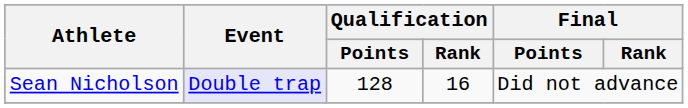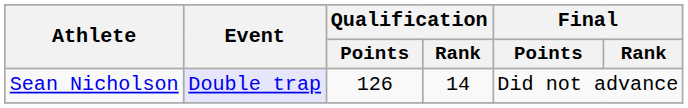 <table class="wikitable" style="font-size:90%;">
 <tr>
 <th rowspan=2>Athlete</th>
 <th rowspan=2>Event</th>
 <th colspan=2>Qualification</th>
 <th colspan=2>Final</th>
 </tr>
 <tr style="font-size:95%">
 <th>Points</th>
 <th>Rank</th>
 <th>Points</th>
 <th>Rank</th>
 </tr>
 <tr align=center>
 <td align=left><a href='#'>Sean Nicholson</a></td>
 <td align=left style="background: lavender;"><a href='#'>Double trap</a></td>
-<td>128</td>
-<td>16</td>
+<td>126</td>
+<td>14</td>
 <td colspan=2>Did not advance</td>
 </tr>
 </table>
